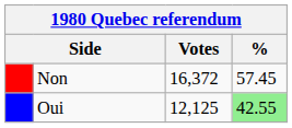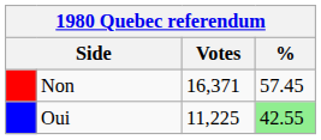 <table class="wikitable" style="font-size: 95%; clear:both">
 <tr style="background-color:#E9E9E9">
 <th colspan=4><a href='#'>1980 Quebec referendum</a></th>
 </tr>
 <tr style="background-color:#E9E9E9">
 <th colspan=2 style="width: 130px">Side</th>
 <th style="width: 50px">Votes</th>
 <th style="width: 40px">%</th>
 </tr>
 <tr>
 <td bgcolor="red"></td>
 <td>Non</td>
-<td>16,372</td>
+<td>16,371</td>
 <td>57.45</td>
 </tr>
 <tr>
 <td bgcolor="blue"></td>
 <td>Oui</td>
-<td>12,125</td>
+<td>11,225</td>
 <td style="background: lightgreen;">42.55</td>
 </tr>
 <tr>
 </tr>
 </table>
